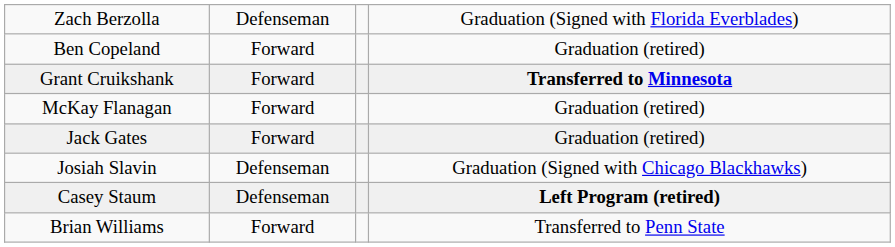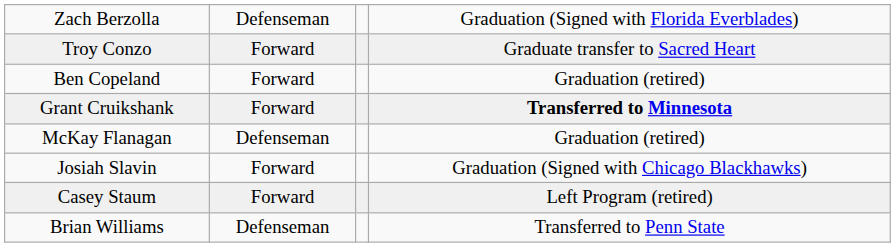 <table class="wikitable" width="60%">
 <tr align="center" bgcolor="">
 <td>Zach Berzolla</td>
 <td>Defenseman</td>
 <td></td>
 <td>Graduation (Signed with <a href='#'>Florida Everblades</a>)</td>
+</tr>
+<tr align="center" bgcolor="f0f0f0">
+<td>Troy Conzo</td>
+<td>Forward</td>
+<td></td>
+<td>Graduate transfer to <a href='#'>Sacred Heart</a></td>
 </tr>
 <tr align="center" bgcolor="">
 <td>Ben Copeland</td>
 <td>Forward</td>
 <td></td>
 <td>Graduation (retired)</td>
 </tr>
 <tr align="center" bgcolor="f0f0f0">
 <td>Grant Cruikshank</td>
 <td>Forward</td>
 <td></td>
 <td><strong>Transferred to <a href='#'>Minnesota</a></strong></td>
 </tr>
 <tr align="center" bgcolor="">
 <td>McKay Flanagan</td>
-<td>Forward</td>
-<td></td>
-<td>Graduation (retired)</td>
-</tr>
-<tr align="center" bgcolor="f0f0f0">
-<td>Jack Gates</td>
-<td>Forward</td>
+<td>Defenseman</td>
 <td></td>
 <td>Graduation (retired)</td>
 </tr>
 <tr align="center" bgcolor="">
 <td>Josiah Slavin</td>
-<td>Defenseman</td>
+<td>Forward</td>
 <td></td>
 <td>Graduation (Signed with <a href='#'>Chicago Blackhawks</a>)</td>
 </tr>
 <tr align="center" bgcolor="f0f0f0">
 <td>Casey Staum</td>
-<td>Defenseman</td>
+<td>Forward</td>
 <td></td>
-<td><strong>Left Program (retired)</strong></td>
+<td>Left Program (retired)</td>
 </tr>
 <tr align="center" bgcolor="">
 <td>Brian Williams</td>
-<td>Forward</td>
+<td>Defenseman</td>
 <td></td>
 <td>Transferred to <a href='#'>Penn State</a></td>
 </tr>
 </table>
